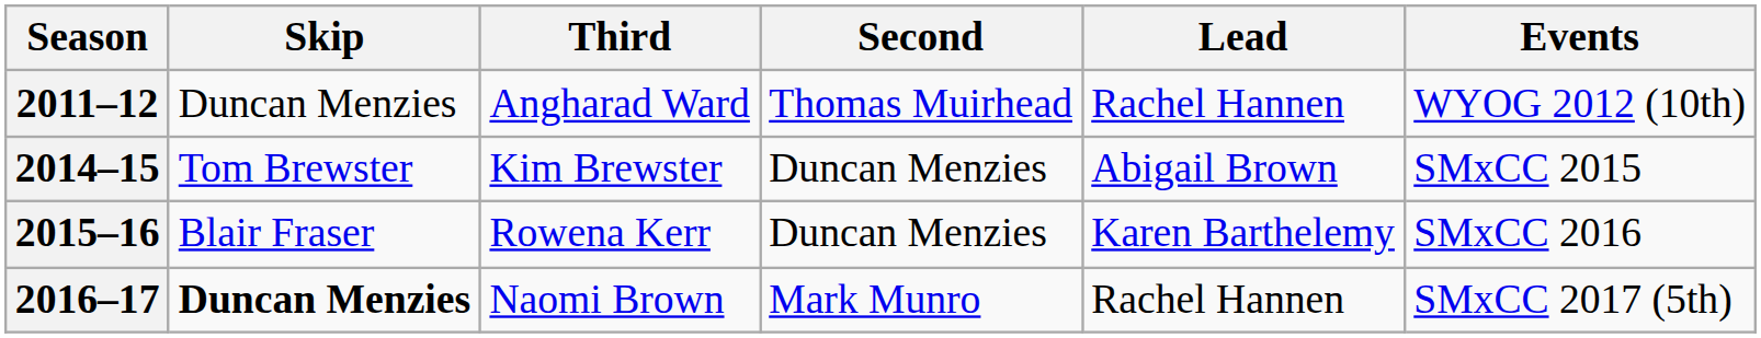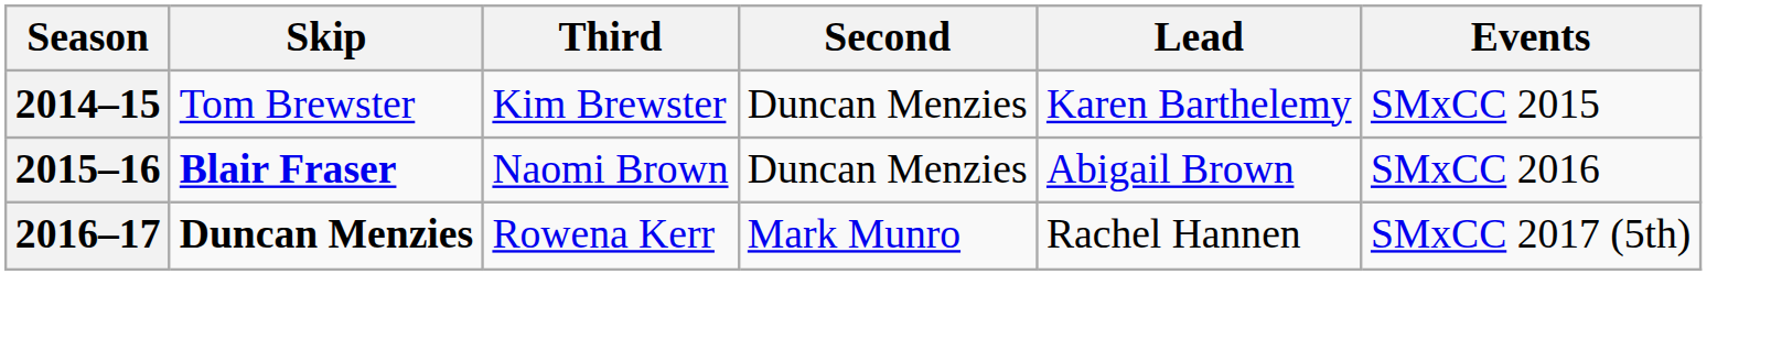 <table class="wikitable">
 <tr>
 <th scope="col">Season</th>
 <th scope="col">Skip</th>
 <th scope="col">Third</th>
 <th scope="col">Second</th>
 <th scope="col">Lead</th>
 <th scope="col">Events</th>
 </tr>
 <tr>
-<th scope="row">2011–12</th>
-<td>Duncan Menzies</td>
-<td><a href='#'>Angharad Ward</a></td>
-<td><a href='#'>Thomas Muirhead</a></td>
-<td><a href='#'>Rachel Hannen</a></td>
-<td><a href='#'>WYOG 2012</a> (10th)</td>
-</tr>
-<tr>
 <th scope="row">2014–15</th>
 <td><a href='#'>Tom Brewster</a></td>
 <td><a href='#'>Kim Brewster</a></td>
 <td>Duncan Menzies</td>
-<td><a href='#'>Abigail Brown</a></td>
+<td><a href='#'>Karen Barthelemy</a></td>
 <td><a href='#'>SMxCC</a> 2015 </td>
 </tr>
 <tr>
 <th scope="row">2015–16</th>
-<td><a href='#'>Blair Fraser</a></td>
-<td><a href='#'>Rowena Kerr</a></td>
+<td><strong><a href='#'>Blair Fraser</a></strong></td>
+<td><a href='#'>Naomi Brown</a></td>
 <td>Duncan Menzies</td>
-<td><a href='#'>Karen Barthelemy</a></td>
+<td><a href='#'>Abigail Brown</a></td>
 <td><a href='#'>SMxCC</a> 2016 </td>
 </tr>
 <tr>
 <th scope="row">2016–17</th>
 <td><strong>Duncan Menzies</strong></td>
-<td><a href='#'>Naomi Brown</a></td>
+<td><a href='#'>Rowena Kerr</a></td>
 <td><a href='#'>Mark Munro</a></td>
 <td>Rachel Hannen</td>
 <td><a href='#'>SMxCC</a> 2017 (5th)</td>
 </tr>
 </table>
